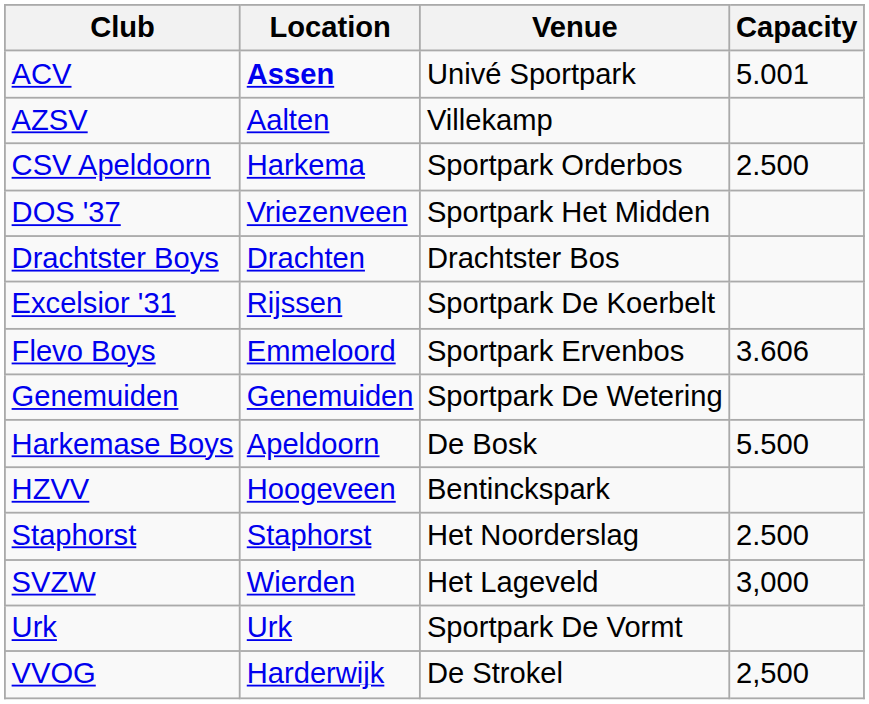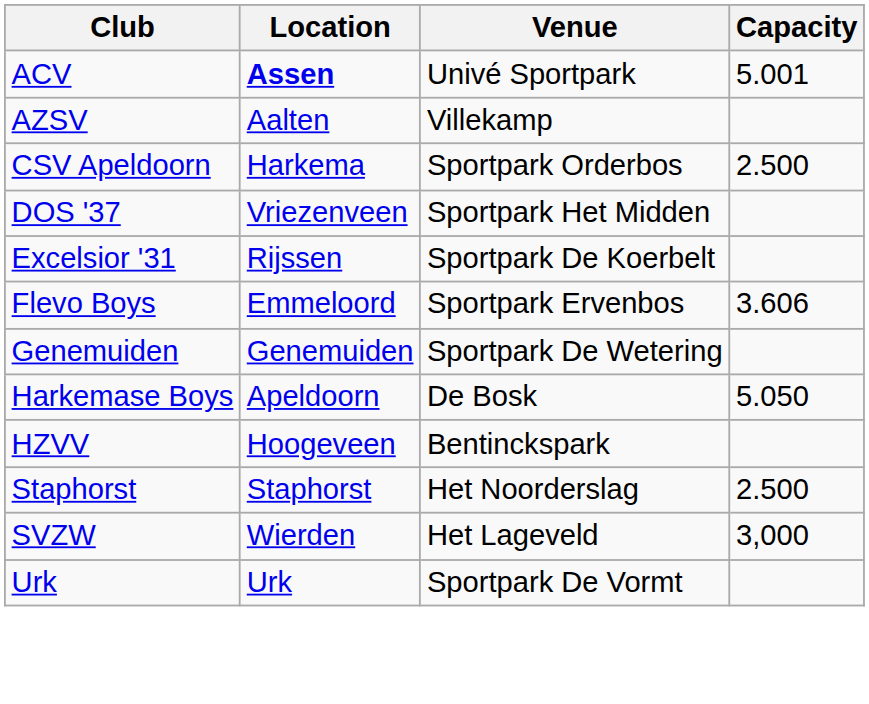 <table class="wikitable sortable">
 <tr>
 <th>Club</th>
 <th>Location</th>
 <th>Venue</th>
 <th>Capacity</th>
 </tr>
 <tr>
 <td><a href='#'>ACV</a></td>
 <td><strong><a href='#'>Assen</a></strong></td>
 <td>Univé Sportpark</td>
 <td>5.001</td>
 </tr>
 <tr>
 <td><a href='#'>AZSV</a></td>
 <td><a href='#'>Aalten</a></td>
 <td>Villekamp</td>
 <td></td>
 </tr>
 <tr>
 <td><a href='#'>CSV Apeldoorn</a></td>
 <td><a href='#'>Harkema</a></td>
 <td>Sportpark Orderbos</td>
 <td>2.500</td>
 </tr>
 <tr>
 <td><a href='#'>DOS '37</a></td>
 <td><a href='#'>Vriezenveen</a></td>
 <td>Sportpark Het Midden</td>
 <td></td>
 </tr>
 <tr>
-<td><a href='#'>Drachtster Boys</a></td>
-<td><a href='#'>Drachten</a></td>
-<td>Drachtster Bos</td>
-<td></td>
-</tr>
-<tr>
 <td><a href='#'>Excelsior '31</a></td>
 <td><a href='#'>Rijssen</a></td>
 <td>Sportpark De Koerbelt</td>
 <td></td>
 </tr>
 <tr>
 <td><a href='#'>Flevo Boys</a></td>
 <td><a href='#'>Emmeloord</a></td>
 <td>Sportpark Ervenbos</td>
 <td>3.606</td>
 </tr>
 <tr>
 <td><a href='#'>Genemuiden</a></td>
 <td><a href='#'>Genemuiden</a></td>
 <td>Sportpark De Wetering</td>
 <td></td>
 </tr>
 <tr>
 <td><a href='#'>Harkemase Boys</a></td>
 <td><a href='#'>Apeldoorn</a></td>
 <td>De Bosk</td>
-<td>5.500</td>
+<td>5.050</td>
 </tr>
 <tr>
 <td><a href='#'>HZVV</a></td>
 <td><a href='#'>Hoogeveen</a></td>
 <td>Bentinckspark</td>
 <td></td>
 </tr>
 <tr>
 <td><a href='#'>Staphorst</a></td>
 <td><a href='#'>Staphorst</a></td>
 <td>Het Noorderslag</td>
 <td>2.500</td>
 </tr>
 <tr>
 <td><a href='#'>SVZW</a></td>
 <td><a href='#'>Wierden</a></td>
 <td>Het Lageveld</td>
 <td>3,000</td>
 </tr>
 <tr>
 <td><a href='#'>Urk</a></td>
 <td><a href='#'>Urk</a></td>
 <td>Sportpark De Vormt</td>
 <td></td>
 </tr>
-<tr>
-<td><a href='#'>VVOG</a></td>
-<td><a href='#'>Harderwijk</a></td>
-<td>De Strokel</td>
-<td>2,500</td>
-</tr>
 </table>
